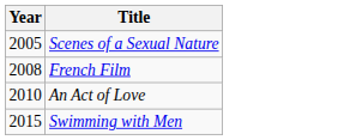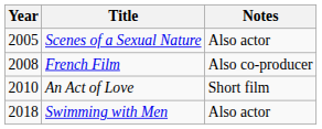 <table class="wikitable">
 <tr>
 <th>Year</th>
 <th><strong>Title</strong></th>
+<th>Notes</th>
 </tr>
 <tr>
 <td>2005</td>
 <td><em><a href='#'>Scenes of a Sexual Nature</a></em></td>
+<td>Also actor</td>
 </tr>
 <tr>
 <td>2008</td>
 <td><em><a href='#'>French Film</a></em></td>
+<td>Also co-producer</td>
 </tr>
 <tr>
 <td>2010</td>
 <td><em>An Act of Love</em></td>
+<td>Short film</td>
 </tr>
 <tr>
-<td>2015</td>
+<td>2018</td>
 <td><em><a href='#'>Swimming with Men</a></em></td>
+<td>Also actor</td>
 </tr>
 </table>
